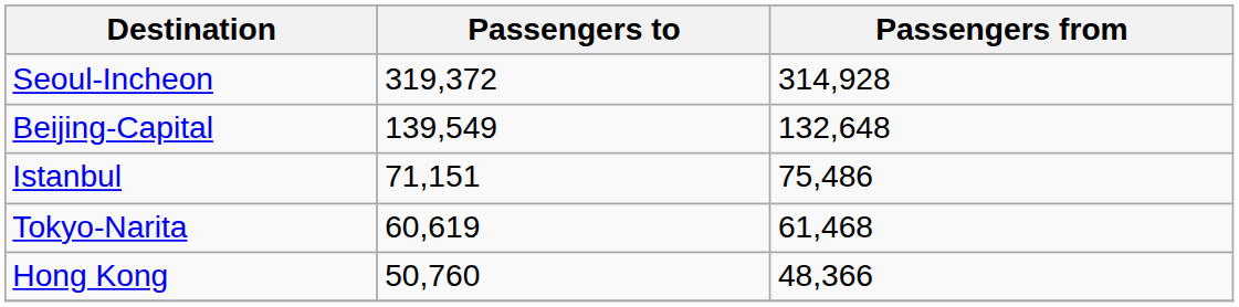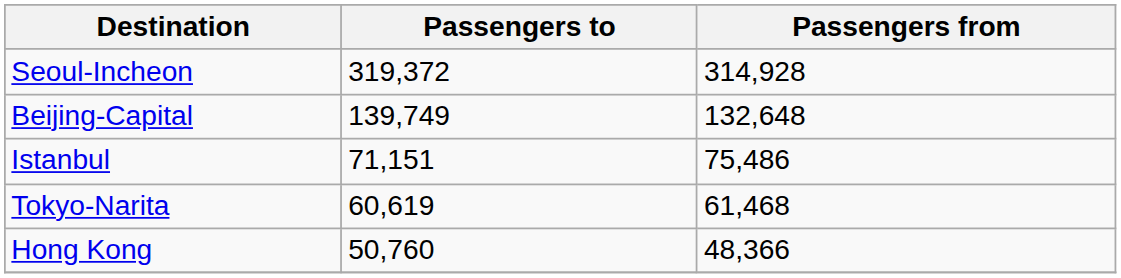 <table class="wikitable" width="50%">
 <tr>
 <th>Destination</th>
 <th>Passengers to</th>
 <th>Passengers from</th>
 </tr>
 <tr>
 <td><a href='#'>Seoul-Incheon</a></td>
 <td>319,372</td>
 <td>314,928</td>
 </tr>
 <tr>
 <td><a href='#'>Beijing-Capital</a></td>
-<td>139,549</td>
+<td>139,749</td>
 <td>132,648</td>
 </tr>
 <tr>
 <td><a href='#'>Istanbul</a></td>
 <td>71,151</td>
 <td>75,486</td>
 </tr>
 <tr>
 <td><a href='#'>Tokyo-Narita</a></td>
 <td>60,619</td>
 <td>61,468</td>
 </tr>
 <tr>
 <td><a href='#'>Hong Kong</a></td>
 <td>50,760</td>
 <td>48,366</td>
 </tr>
 <tr>
 </tr>
 </table>
